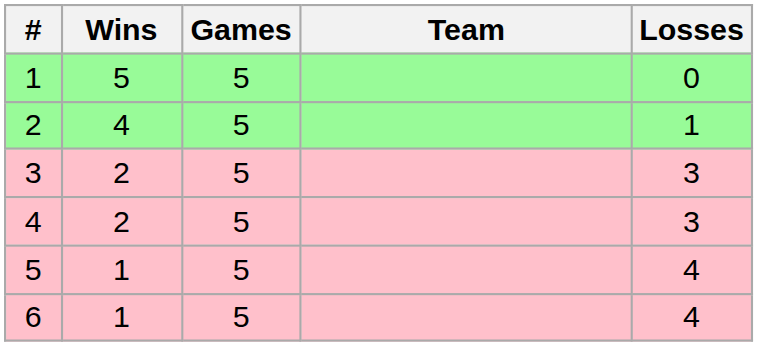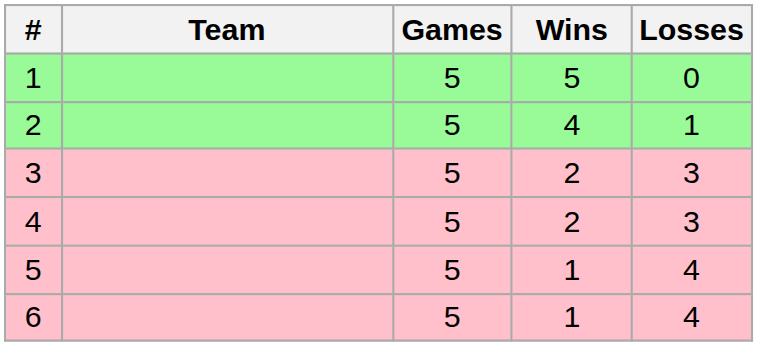 <table class=wikitable style="text-align:center; font-size:90%">
 <tr>
 <th width=20>#</th>
+<th width=150>Team</th>
+<th width=50>Games</th>
 <th width=50>Wins</th>
-<th width=50>Games</th>
-<th width=150>Team</th>
 <th width=50>Losses</th>
 </tr>
 <tr bgcolor=#98fb98>
 <td>1</td>
+<td align=left></td>
 <td>5</td>
 <td>5</td>
-<td align=left></td>
 <td>0</td>
 </tr>
 <tr bgcolor=#98fb98>
 <td>2</td>
+<td align=left></td>
+<td>5</td>
 <td>4</td>
-<td>5</td>
-<td align=left></td>
 <td>1</td>
 </tr>
 <tr bgcolor=pink>
 <td>3</td>
+<td align=left></td>
+<td>5</td>
 <td>2</td>
-<td>5</td>
-<td align=left></td>
 <td>3</td>
 </tr>
 <tr bgcolor=pink>
 <td>4</td>
+<td align=left></td>
+<td>5</td>
 <td>2</td>
-<td>5</td>
-<td align=left></td>
 <td>3</td>
 </tr>
 <tr bgcolor=pink>
 <td>5</td>
+<td align=left></td>
+<td>5</td>
 <td>1</td>
-<td>5</td>
-<td align=left></td>
 <td>4</td>
 </tr>
 <tr bgcolor=pink>
 <td>6</td>
+<td align=left> </td>
+<td>5</td>
 <td>1</td>
-<td>5</td>
-<td align=left> </td>
 <td>4</td>
 </tr>
 </table>
